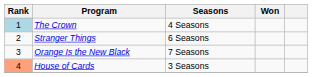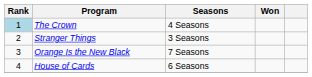 <table class="wikitable plainrowheaders" style="font-size: 90%" width=40%>
 <tr>
 <th scope="col" style="width:2%;">Rank</th>
 <th scope="col" style="width:30%;">Program</th>
 <th scope="col" style="width:20%;">Seasons</th>
 <th scope="col" style="width:5%;">Won</th>
 <th scope="col" style="width:5%;"></th>
 </tr>
 <tr>
 <td style="background: lightblue; text-align:center;">1</td>
 <td><em><a href='#'>The Crown</a></em></td>
 <td>4 Seasons</td>
 <td></td>
 <td></td>
 </tr>
 <tr>
 <td style="text-align:center;">2</td>
 <td><em><a href='#'>Stranger Things</a></em></td>
-<td>6 Seasons</td>
+<td>3 Seasons</td>
 <td></td>
 <td></td>
 </tr>
 <tr>
 <td style="text-align:center;">3</td>
 <td><em><a href='#'>Orange Is the New Black</a></em></td>
 <td>7 Seasons</td>
 <td></td>
 <td></td>
 </tr>
 <tr>
-<td style="background: lightsalmon; text-align:center;">4</td>
+<td style="text-align:center;">4</td>
 <td><em><a href='#'>House of Cards</a></em></td>
-<td>3 Seasons</td>
+<td>6 Seasons</td>
 <td></td>
 <td></td>
 </tr>
 <tr>
 </tr>
 </table>
